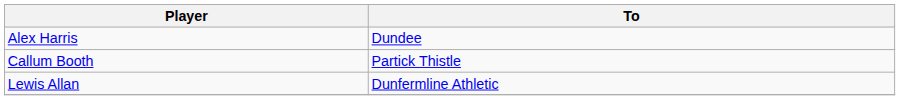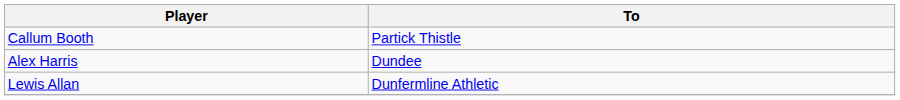 <table class="wikitable" style="text-align:center; font-size:95%;width:75%; text-align:left">
 <tr>
 <th>Player</th>
 <th>To</th>
 </tr>
 <tr>
+<td> <a href='#'>Callum Booth</a></td>
+<td> <a href='#'>Partick Thistle</a></td>
+</tr>
+<tr>
 <td> <a href='#'>Alex Harris</a></td>
 <td> <a href='#'>Dundee</a></td>
-</tr>
-<tr>
-<td> <a href='#'>Callum Booth</a></td>
-<td> <a href='#'>Partick Thistle</a></td>
 </tr>
 <tr>
 <td> <a href='#'>Lewis Allan</a></td>
 <td> <a href='#'>Dunfermline Athletic</a></td>
 </tr>
 <tr>
 </tr>
 </table>
